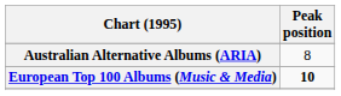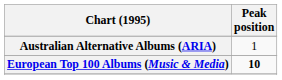 <table class="wikitable plainrowheaders sortable">
 <tr>
 <th>Chart (1995)</th>
 <th>Peak<br>position</th>
 </tr>
 <tr>
 </tr>
 <tr>
 <th scope="row">Australian Alternative Albums (<a href='#'>ARIA</a>)</th>
-<td style="text-align:center;">8</td>
+<td style="text-align:center;">1</td>
 </tr>
 <tr>
 </tr>
 <tr>
 </tr>
 <tr>
 </tr>
 <tr>
 </tr>
 <tr>
 </tr>
 <tr>
 <th scope="row"><a href='#'>European Top 100 Albums</a> (<em><a href='#'>Music & Media</a></em>)</th>
 <td style="text-align:center;"><strong>10</strong></td>
 </tr>
 <tr>
 </tr>
 <tr>
 </tr>
 <tr>
 </tr>
 <tr>
 </tr>
 <tr>
 </tr>
 <tr>
 </tr>
 <tr>
 </tr>
 <tr>
 </tr>
 <tr>
 </tr>
 </table>
